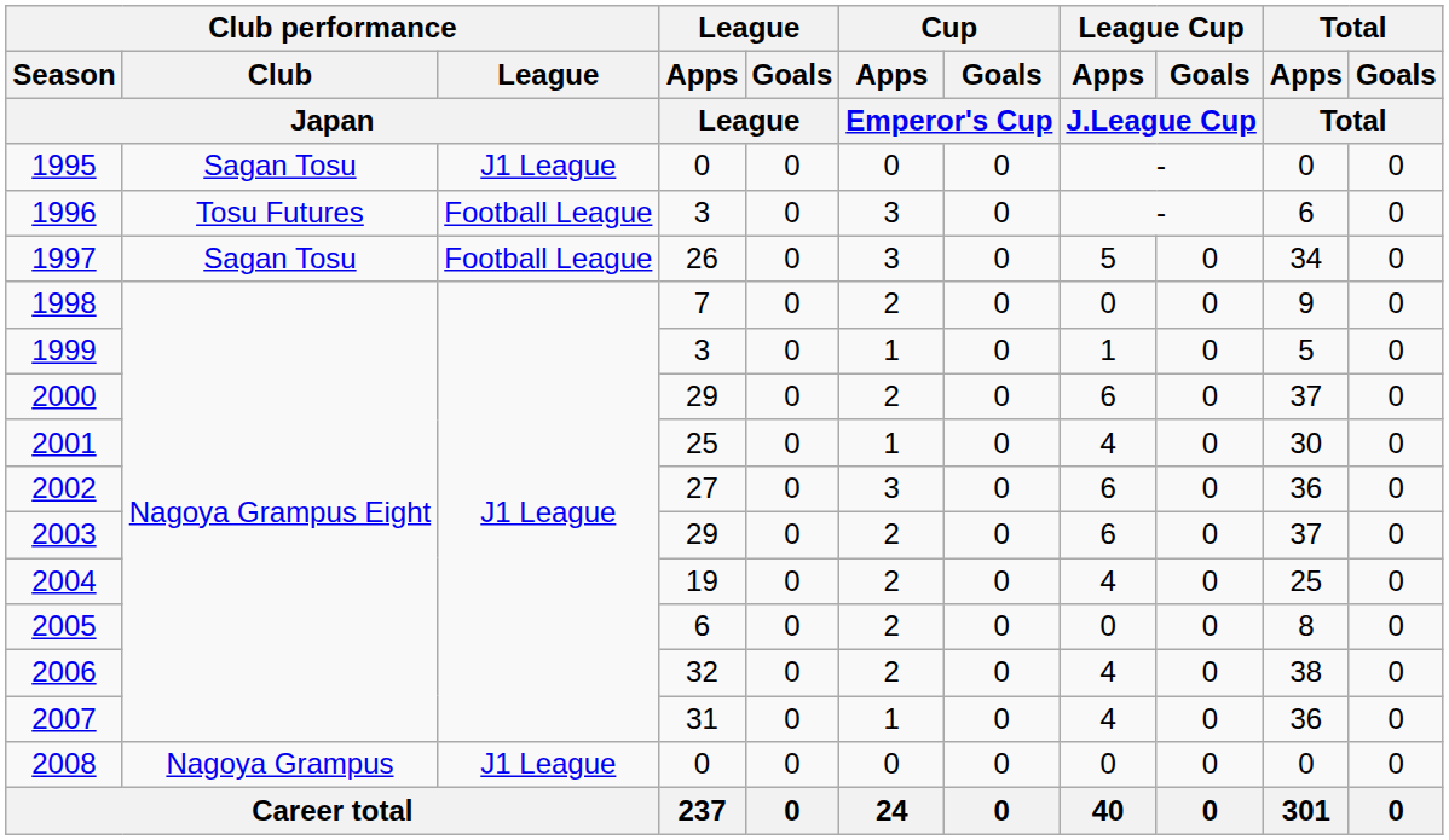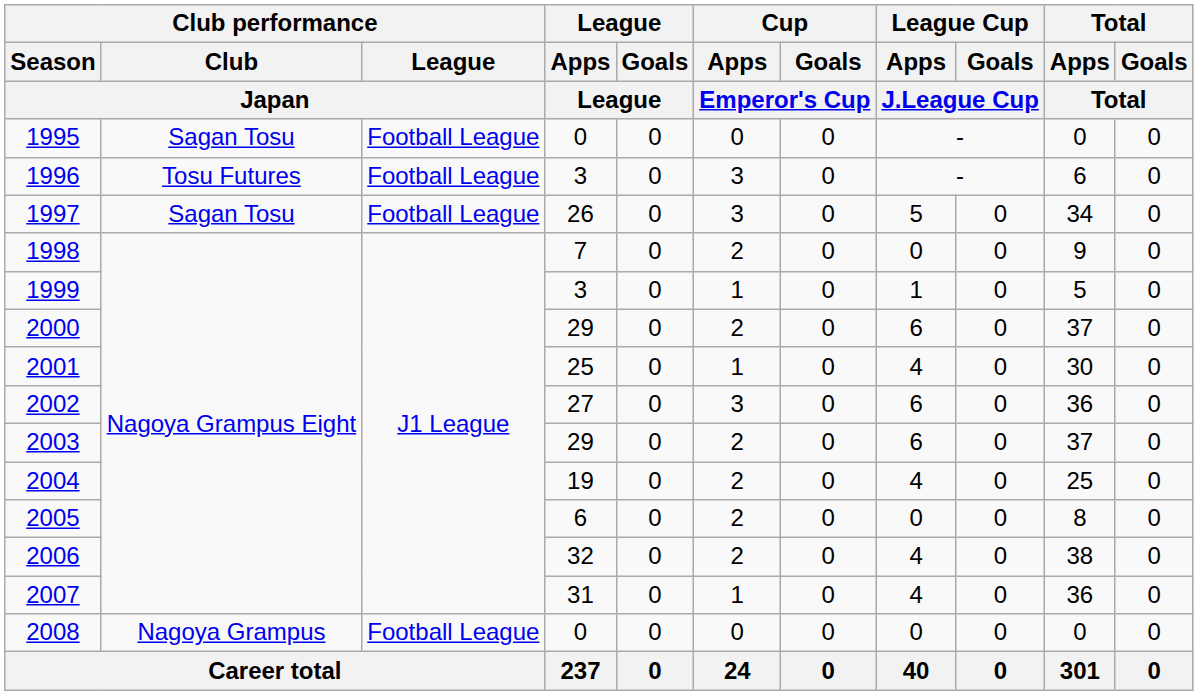 <table class="wikitable" style="text-align:center">
 <tr>
 <th colspan=3>Club performance</th>
 <th colspan=2>League</th>
 <th colspan=2>Cup</th>
 <th colspan=2>League Cup</th>
 <th colspan=2>Total</th>
 </tr>
 <tr>
 <th>Season</th>
 <th>Club</th>
 <th>League</th>
 <th>Apps</th>
 <th>Goals</th>
 <th>Apps</th>
 <th>Goals</th>
 <th>Apps</th>
 <th>Goals</th>
 <th>Apps</th>
 <th>Goals</th>
 </tr>
 <tr>
 <th colspan=3>Japan</th>
 <th colspan=2>League</th>
 <th colspan=2><a href='#'>Emperor's Cup</a></th>
 <th colspan=2><a href='#'>J.League Cup</a></th>
 <th colspan=2>Total</th>
 </tr>
 <tr>
 <td><a href='#'>1995</a></td>
 <td><a href='#'>Sagan Tosu</a></td>
-<td><a href='#'>J1 League</a></td>
+<td><a href='#'>Football League</a></td>
 <td>0</td>
 <td>0</td>
 <td>0</td>
 <td>0</td>
 <td colspan="2">-</td>
 <td>0</td>
 <td>0</td>
 </tr>
 <tr>
 <td><a href='#'>1996</a></td>
 <td><a href='#'>Tosu Futures</a></td>
 <td><a href='#'>Football League</a></td>
 <td>3</td>
 <td>0</td>
 <td>3</td>
 <td>0</td>
 <td colspan="2">-</td>
 <td>6</td>
 <td>0</td>
 </tr>
 <tr>
 <td><a href='#'>1997</a></td>
 <td><a href='#'>Sagan Tosu</a></td>
 <td><a href='#'>Football League</a></td>
 <td>26</td>
 <td>0</td>
 <td>3</td>
 <td>0</td>
 <td>5</td>
 <td>0</td>
 <td>34</td>
 <td>0</td>
 </tr>
 <tr>
 <td><a href='#'>1998</a></td>
 <td rowspan="10"><a href='#'>Nagoya Grampus Eight</a></td>
 <td rowspan="10"><a href='#'>J1 League</a></td>
 <td>7</td>
 <td>0</td>
 <td>2</td>
 <td>0</td>
 <td>0</td>
 <td>0</td>
 <td>9</td>
 <td>0</td>
 </tr>
 <tr>
 <td><a href='#'>1999</a></td>
 <td>3</td>
 <td>0</td>
 <td>1</td>
 <td>0</td>
 <td>1</td>
 <td>0</td>
 <td>5</td>
 <td>0</td>
 </tr>
 <tr>
 <td><a href='#'>2000</a></td>
 <td>29</td>
 <td>0</td>
 <td>2</td>
 <td>0</td>
 <td>6</td>
 <td>0</td>
 <td>37</td>
 <td>0</td>
 </tr>
 <tr>
 <td><a href='#'>2001</a></td>
 <td>25</td>
 <td>0</td>
 <td>1</td>
 <td>0</td>
 <td>4</td>
 <td>0</td>
 <td>30</td>
 <td>0</td>
 </tr>
 <tr>
 <td><a href='#'>2002</a></td>
 <td>27</td>
 <td>0</td>
 <td>3</td>
 <td>0</td>
 <td>6</td>
 <td>0</td>
 <td>36</td>
 <td>0</td>
 </tr>
 <tr>
 <td><a href='#'>2003</a></td>
 <td>29</td>
 <td>0</td>
 <td>2</td>
 <td>0</td>
 <td>6</td>
 <td>0</td>
 <td>37</td>
 <td>0</td>
 </tr>
 <tr>
 <td><a href='#'>2004</a></td>
 <td>19</td>
 <td>0</td>
 <td>2</td>
 <td>0</td>
 <td>4</td>
 <td>0</td>
 <td>25</td>
 <td>0</td>
 </tr>
 <tr>
 <td><a href='#'>2005</a></td>
 <td>6</td>
 <td>0</td>
 <td>2</td>
 <td>0</td>
 <td>0</td>
 <td>0</td>
 <td>8</td>
 <td>0</td>
 </tr>
 <tr>
 <td><a href='#'>2006</a></td>
 <td>32</td>
 <td>0</td>
 <td>2</td>
 <td>0</td>
 <td>4</td>
 <td>0</td>
 <td>38</td>
 <td>0</td>
 </tr>
 <tr>
 <td><a href='#'>2007</a></td>
 <td>31</td>
 <td>0</td>
 <td>1</td>
 <td>0</td>
 <td>4</td>
 <td>0</td>
 <td>36</td>
 <td>0</td>
 </tr>
 <tr>
 <td><a href='#'>2008</a></td>
 <td><a href='#'>Nagoya Grampus</a></td>
-<td><a href='#'>J1 League</a></td>
+<td><a href='#'>Football League</a></td>
 <td>0</td>
 <td>0</td>
 <td>0</td>
 <td>0</td>
 <td>0</td>
 <td>0</td>
 <td>0</td>
 <td>0</td>
 </tr>
 <tr>
 <th colspan=3>Career total</th>
 <th>237</th>
 <th>0</th>
 <th>24</th>
 <th>0</th>
 <th>40</th>
 <th>0</th>
 <th>301</th>
 <th>0</th>
 </tr>
 </table>
